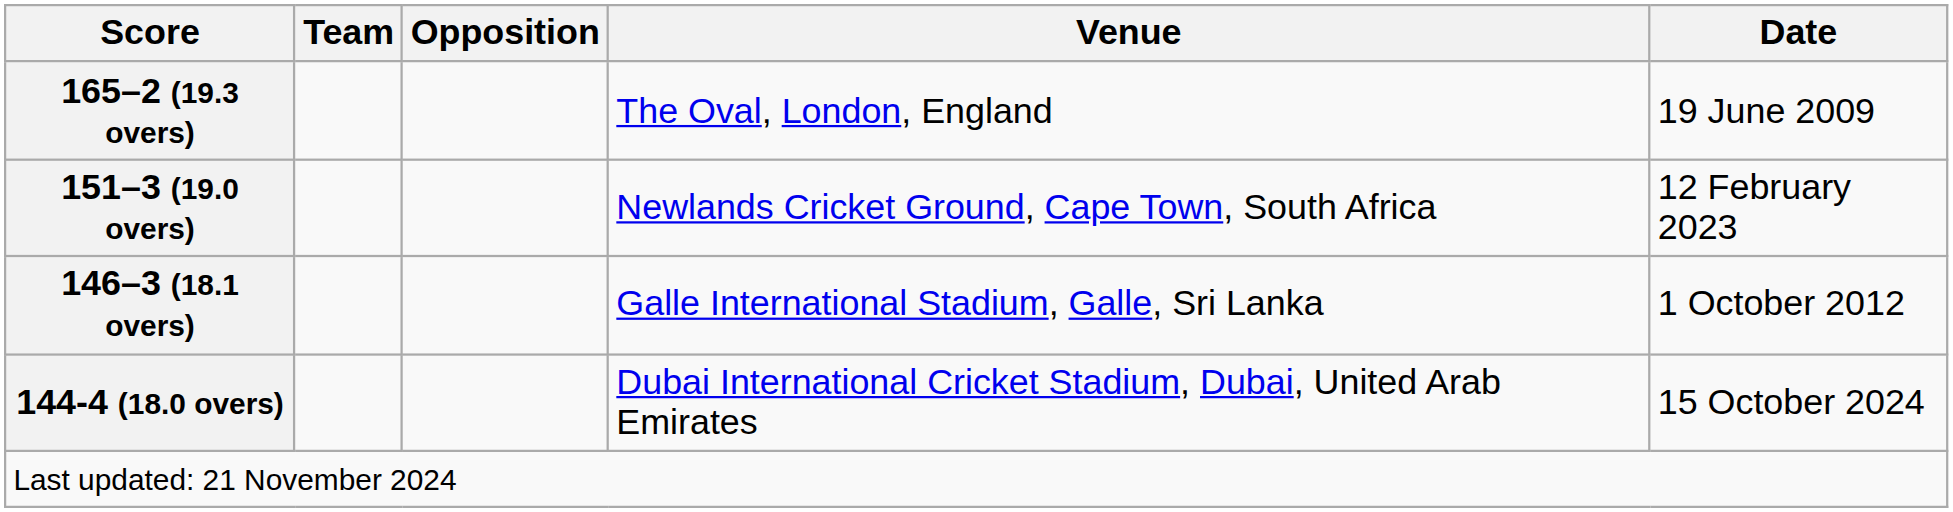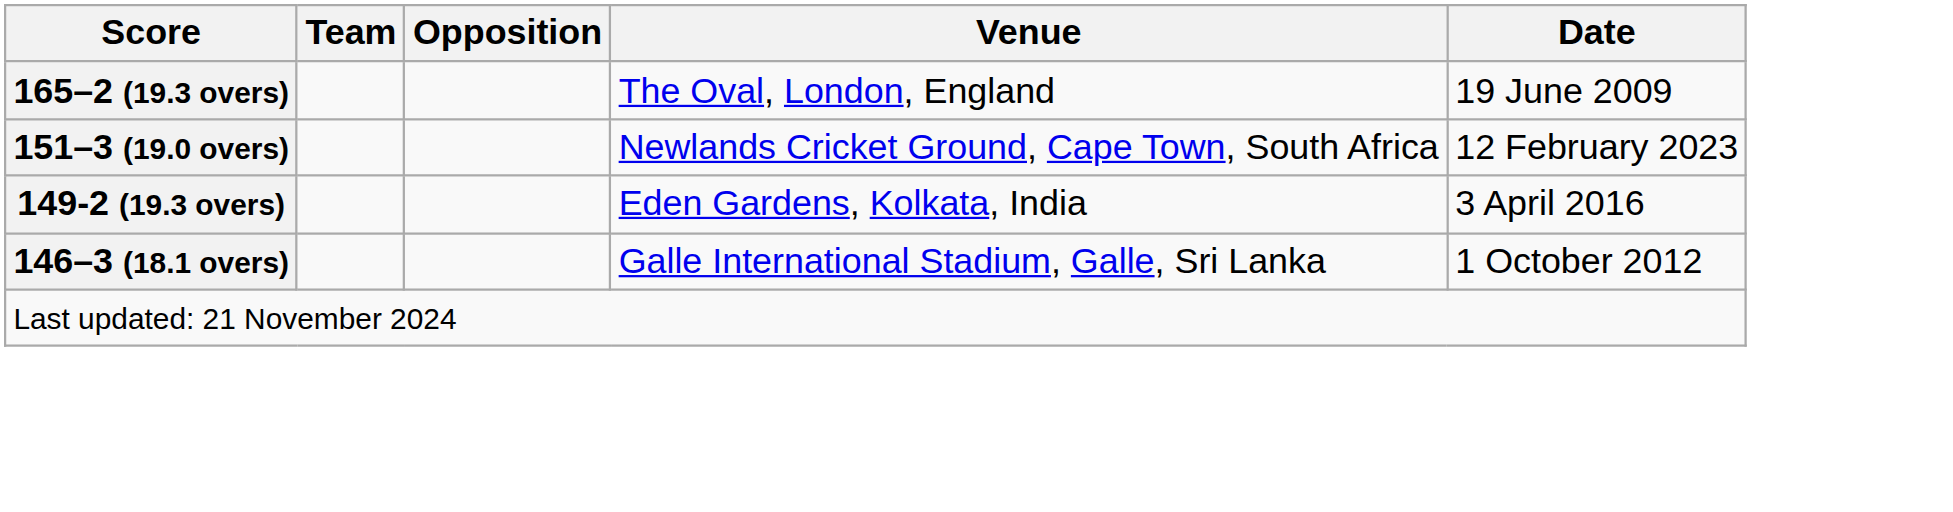 <table class="wikitable sortable">
 <tr>
 <th>Score</th>
 <th>Team</th>
 <th>Opposition</th>
 <th>Venue</th>
 <th>Date</th>
 </tr>
 <tr>
 <th>165–2 <small>(19.3 overs)</small></th>
 <td></td>
 <td></td>
 <td><a href='#'>The Oval</a>, <a href='#'>London</a>, England</td>
 <td>19 June 2009</td>
 </tr>
 <tr>
 <th>151–3 <small>(19.0 overs)</small></th>
 <td></td>
 <td></td>
 <td><a href='#'>Newlands Cricket Ground</a>, <a href='#'>Cape Town</a>, South Africa</td>
 <td>12 February 2023</td>
 </tr>
 <tr>
+<th>149-2 <small>(19.3 overs)</small></th>
+<td></td>
+<td></td>
+<td><a href='#'>Eden Gardens</a>, <a href='#'>Kolkata</a>, India</td>
+<td>3 April 2016</td>
+</tr>
+<tr>
 <th>146–3 <small>(18.1 overs)</small></th>
 <td></td>
 <td></td>
 <td><a href='#'>Galle International Stadium</a>, <a href='#'>Galle</a>, Sri Lanka</td>
 <td>1 October 2012</td>
 </tr>
 <tr>
-<th>144-4 <small>(18.0 overs)</small></th>
-<td></td>
-<td></td>
-<td><a href='#'>Dubai International Cricket Stadium</a>, <a href='#'>Dubai</a>, United Arab Emirates</td>
-<td>15 October 2024</td>
-</tr>
-<tr>
 <td colspan="5"><small>Last updated: 21 November 2024</small></td>
 </tr>
 </table>
